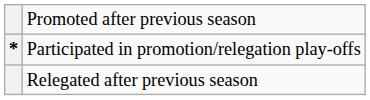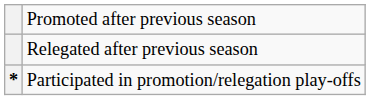 <table class="wikitable" style="font-size:85%">
 <tr>
 <th></th>
 <td>Promoted after previous season</td>
 </tr>
 <tr>
+<th></th>
+<td>Relegated after previous season</td>
+</tr>
+<tr>
 <th>*</th>
 <td>Participated in promotion/relegation play-offs</td>
 </tr>
-<tr>
-<th></th>
-<td>Relegated after previous season</td>
-</tr>
 </table>
